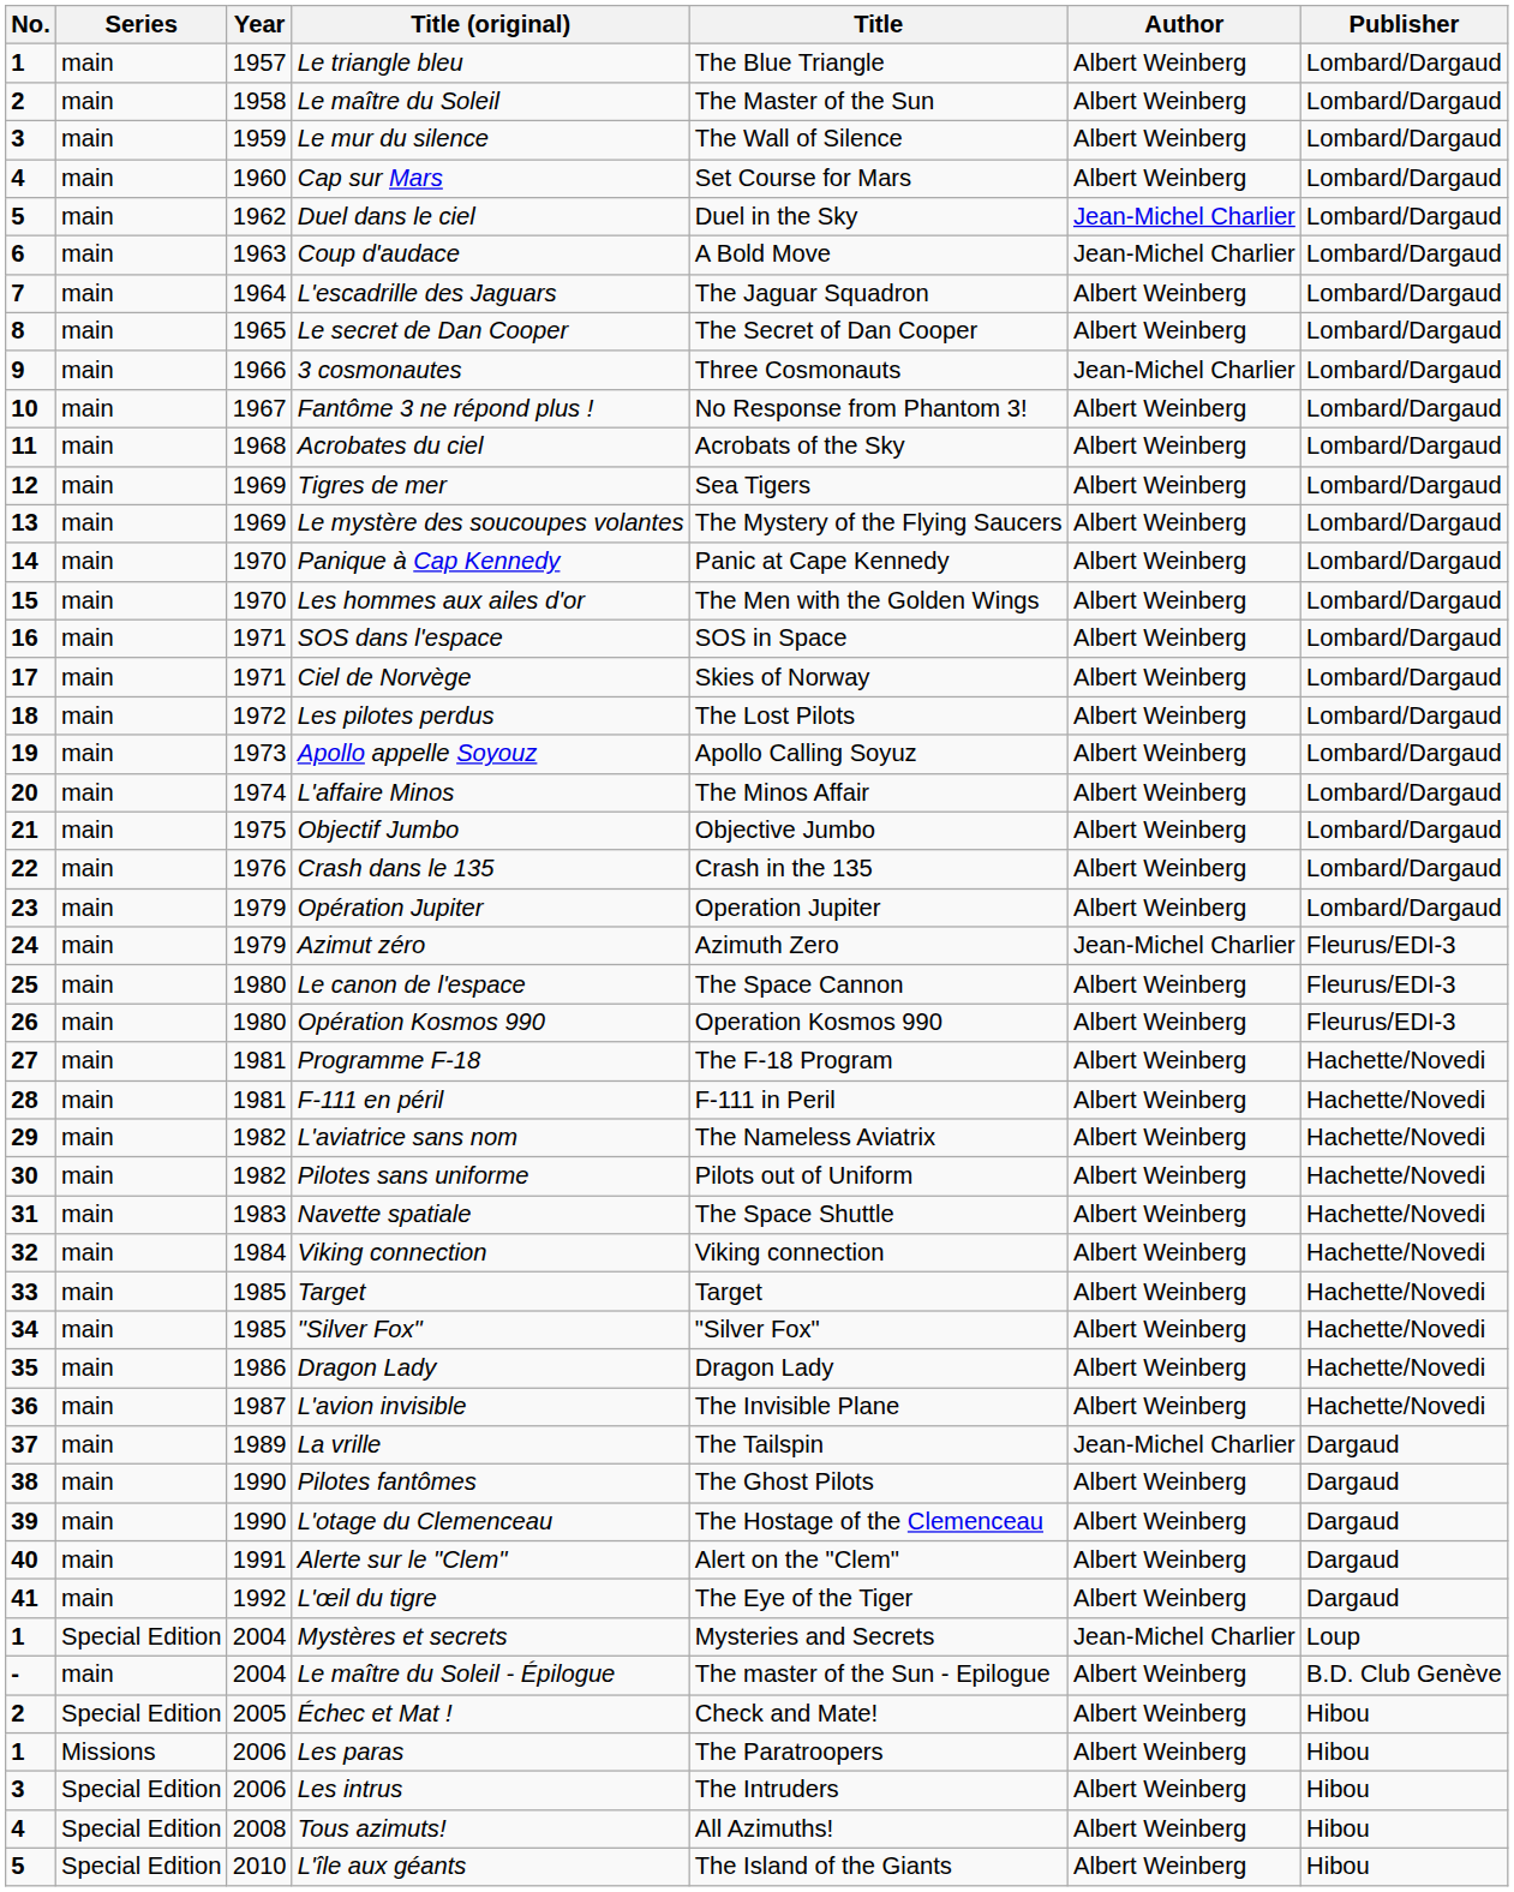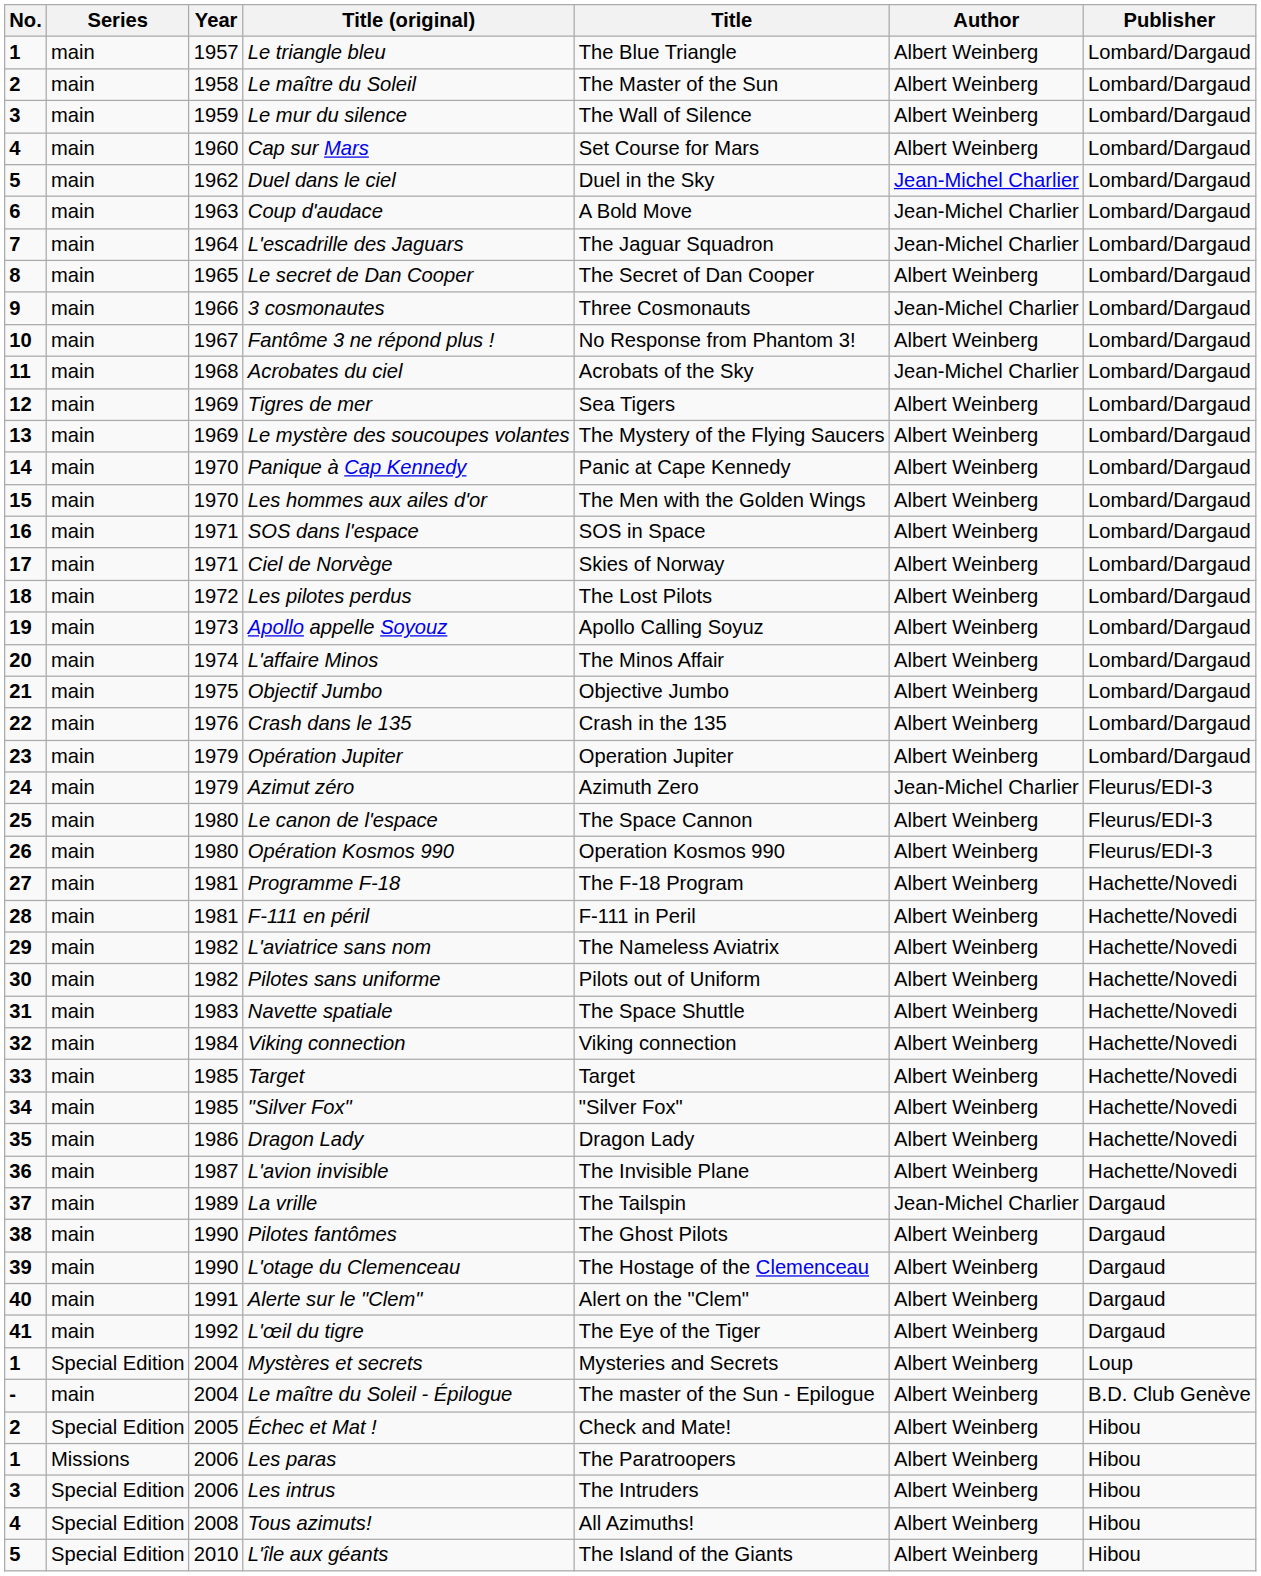 <table class="wikitable">
 <tr>
 <th>No.</th>
 <th>Series</th>
 <th>Year</th>
 <th>Title (original)</th>
 <th>Title</th>
 <th>Author</th>
 <th>Publisher</th>
 </tr>
 <tr>
 <td><strong>1</strong></td>
 <td>main</td>
 <td>1957</td>
 <td><em>Le triangle bleu</em></td>
 <td>The Blue Triangle</td>
 <td>Albert Weinberg</td>
 <td>Lombard/Dargaud</td>
 </tr>
 <tr>
 <td><strong>2</strong></td>
 <td>main</td>
 <td>1958</td>
 <td><em>Le maître du Soleil</em></td>
 <td>The Master of the Sun</td>
 <td>Albert Weinberg</td>
 <td>Lombard/Dargaud</td>
 </tr>
 <tr>
 <td><strong>3</strong></td>
 <td>main</td>
 <td>1959</td>
 <td><em>Le mur du silence</em></td>
 <td>The Wall of Silence</td>
 <td>Albert Weinberg</td>
 <td>Lombard/Dargaud</td>
 </tr>
 <tr>
 <td><strong>4</strong></td>
 <td>main</td>
 <td>1960</td>
 <td><em>Cap sur <a href='#'>Mars</a></em></td>
 <td>Set Course for Mars</td>
 <td>Albert Weinberg</td>
 <td>Lombard/Dargaud</td>
 </tr>
 <tr>
 <td><strong>5</strong></td>
 <td>main</td>
 <td>1962</td>
 <td><em>Duel dans le ciel</em></td>
 <td>Duel in the Sky</td>
 <td><a href='#'>Jean-Michel Charlier</a></td>
 <td>Lombard/Dargaud</td>
 </tr>
 <tr>
 <td><strong>6</strong></td>
 <td>main</td>
 <td>1963</td>
 <td><em>Coup d'audace</em></td>
 <td>A Bold Move</td>
 <td>Jean-Michel Charlier</td>
 <td>Lombard/Dargaud</td>
 </tr>
 <tr>
 <td><strong>7</strong></td>
 <td>main</td>
 <td>1964</td>
 <td><em>L'escadrille des Jaguars</em></td>
 <td>The Jaguar Squadron</td>
-<td>Albert Weinberg</td>
+<td>Jean-Michel Charlier</td>
 <td>Lombard/Dargaud</td>
 </tr>
 <tr>
 <td><strong>8</strong></td>
 <td>main</td>
 <td>1965</td>
 <td><em>Le secret de Dan Cooper</em></td>
 <td>The Secret of Dan Cooper</td>
 <td>Albert Weinberg</td>
 <td>Lombard/Dargaud</td>
 </tr>
 <tr>
 <td><strong>9</strong></td>
 <td>main</td>
 <td>1966</td>
 <td><em>3 cosmonautes</em></td>
 <td>Three Cosmonauts</td>
 <td>Jean-Michel Charlier</td>
 <td>Lombard/Dargaud</td>
 </tr>
 <tr>
 <td><strong>10</strong></td>
 <td>main</td>
 <td>1967</td>
 <td><em>Fantôme 3 ne répond plus !</em></td>
 <td>No Response from Phantom 3!</td>
 <td>Albert Weinberg</td>
 <td>Lombard/Dargaud</td>
 </tr>
 <tr>
 <td><strong>11</strong></td>
 <td>main</td>
 <td>1968</td>
 <td><em>Acrobates du ciel</em></td>
 <td>Acrobats of the Sky</td>
-<td>Albert Weinberg</td>
+<td>Jean-Michel Charlier</td>
 <td>Lombard/Dargaud</td>
 </tr>
 <tr>
 <td><strong>12</strong></td>
 <td>main</td>
 <td>1969</td>
 <td><em>Tigres de mer</em></td>
 <td>Sea Tigers</td>
 <td>Albert Weinberg</td>
 <td>Lombard/Dargaud</td>
 </tr>
 <tr>
 <td><strong>13</strong></td>
 <td>main</td>
 <td>1969</td>
 <td><em>Le mystère des soucoupes volantes</em></td>
 <td>The Mystery of the Flying Saucers</td>
 <td>Albert Weinberg</td>
 <td>Lombard/Dargaud</td>
 </tr>
 <tr>
 <td><strong>14</strong></td>
 <td>main</td>
 <td>1970</td>
 <td><em>Panique à <a href='#'>Cap Kennedy</a></em></td>
 <td>Panic at Cape Kennedy</td>
 <td>Albert Weinberg</td>
 <td>Lombard/Dargaud</td>
 </tr>
 <tr>
 <td><strong>15</strong></td>
 <td>main</td>
 <td>1970</td>
 <td><em>Les hommes aux ailes d'or</em></td>
 <td>The Men with the Golden Wings</td>
 <td>Albert Weinberg</td>
 <td>Lombard/Dargaud</td>
 </tr>
 <tr>
 <td><strong>16</strong></td>
 <td>main</td>
 <td>1971</td>
 <td><em>SOS dans l'espace</em></td>
 <td>SOS in Space</td>
 <td>Albert Weinberg</td>
 <td>Lombard/Dargaud</td>
 </tr>
 <tr>
 <td><strong>17</strong></td>
 <td>main</td>
 <td>1971</td>
 <td><em>Ciel de Norvège</em></td>
 <td>Skies of Norway</td>
 <td>Albert Weinberg</td>
 <td>Lombard/Dargaud</td>
 </tr>
 <tr>
 <td><strong>18</strong></td>
 <td>main</td>
 <td>1972</td>
 <td><em>Les pilotes perdus</em></td>
 <td>The Lost Pilots</td>
 <td>Albert Weinberg</td>
 <td>Lombard/Dargaud</td>
 </tr>
 <tr>
 <td><strong>19</strong></td>
 <td>main</td>
 <td>1973</td>
 <td><em><a href='#'>Apollo</a> appelle <a href='#'>Soyouz</a></em></td>
 <td>Apollo Calling Soyuz</td>
 <td>Albert Weinberg</td>
 <td>Lombard/Dargaud</td>
 </tr>
 <tr>
 <td><strong>20</strong></td>
 <td>main</td>
 <td>1974</td>
 <td><em>L'affaire Minos</em></td>
 <td>The Minos Affair</td>
 <td>Albert Weinberg</td>
 <td>Lombard/Dargaud</td>
 </tr>
 <tr>
 <td><strong>21</strong></td>
 <td>main</td>
 <td>1975</td>
 <td><em>Objectif Jumbo</em></td>
 <td>Objective Jumbo</td>
 <td>Albert Weinberg</td>
 <td>Lombard/Dargaud</td>
 </tr>
 <tr>
 <td><strong>22</strong></td>
 <td>main</td>
 <td>1976</td>
 <td><em>Crash dans le 135</em></td>
 <td>Crash in the 135</td>
 <td>Albert Weinberg</td>
 <td>Lombard/Dargaud</td>
 </tr>
 <tr>
 <td><strong>23</strong></td>
 <td>main</td>
 <td>1979</td>
 <td><em>Opération Jupiter</em></td>
 <td>Operation Jupiter</td>
 <td>Albert Weinberg</td>
 <td>Lombard/Dargaud</td>
 </tr>
 <tr>
 <td><strong>24</strong></td>
 <td>main</td>
 <td>1979</td>
 <td><em>Azimut zéro</em></td>
 <td>Azimuth Zero</td>
 <td>Jean-Michel Charlier</td>
 <td>Fleurus/EDI-3</td>
 </tr>
 <tr>
 <td><strong>25</strong></td>
 <td>main</td>
 <td>1980</td>
 <td><em>Le canon de l'espace</em></td>
 <td>The Space Cannon</td>
 <td>Albert Weinberg</td>
 <td>Fleurus/EDI-3</td>
 </tr>
 <tr>
 <td><strong>26</strong></td>
 <td>main</td>
 <td>1980</td>
 <td><em>Opération Kosmos 990</em></td>
 <td>Operation Kosmos 990</td>
 <td>Albert Weinberg</td>
 <td>Fleurus/EDI-3</td>
 </tr>
 <tr>
 <td><strong>27</strong></td>
 <td>main</td>
 <td>1981</td>
 <td><em>Programme F-18</em></td>
 <td>The F-18 Program</td>
 <td>Albert Weinberg</td>
 <td>Hachette/Novedi</td>
 </tr>
 <tr>
 <td><strong>28</strong></td>
 <td>main</td>
 <td>1981</td>
 <td><em>F-111 en péril</em></td>
 <td>F-111 in Peril</td>
 <td>Albert Weinberg</td>
 <td>Hachette/Novedi</td>
 </tr>
 <tr>
 <td><strong>29</strong></td>
 <td>main</td>
 <td>1982</td>
 <td><em>L'aviatrice sans nom</em></td>
 <td>The Nameless Aviatrix</td>
 <td>Albert Weinberg</td>
 <td>Hachette/Novedi</td>
 </tr>
 <tr>
 <td><strong>30</strong></td>
 <td>main</td>
 <td>1982</td>
 <td><em>Pilotes sans uniforme</em></td>
 <td>Pilots out of Uniform</td>
 <td>Albert Weinberg</td>
 <td>Hachette/Novedi</td>
 </tr>
 <tr>
 <td><strong>31</strong></td>
 <td>main</td>
 <td>1983</td>
 <td><em>Navette spatiale</em></td>
 <td>The Space Shuttle</td>
 <td>Albert Weinberg</td>
 <td>Hachette/Novedi</td>
 </tr>
 <tr>
 <td><strong>32</strong></td>
 <td>main</td>
 <td>1984</td>
 <td><em>Viking connection</em></td>
 <td>Viking connection</td>
 <td>Albert Weinberg</td>
 <td>Hachette/Novedi</td>
 </tr>
 <tr>
 <td><strong>33</strong></td>
 <td>main</td>
 <td>1985</td>
 <td><em>Target</em></td>
 <td>Target</td>
 <td>Albert Weinberg</td>
 <td>Hachette/Novedi</td>
 </tr>
 <tr>
 <td><strong>34</strong></td>
 <td>main</td>
 <td>1985</td>
 <td><em>"Silver Fox"</em></td>
 <td>"Silver Fox"</td>
 <td>Albert Weinberg</td>
 <td>Hachette/Novedi</td>
 </tr>
 <tr>
 <td><strong>35</strong></td>
 <td>main</td>
 <td>1986</td>
 <td><em>Dragon Lady</em></td>
 <td>Dragon Lady</td>
 <td>Albert Weinberg</td>
 <td>Hachette/Novedi</td>
 </tr>
 <tr>
 <td><strong>36</strong></td>
 <td>main</td>
 <td>1987</td>
 <td><em>L'avion invisible</em></td>
 <td>The Invisible Plane</td>
 <td>Albert Weinberg</td>
 <td>Hachette/Novedi</td>
 </tr>
 <tr>
 <td><strong>37</strong></td>
 <td>main</td>
 <td>1989</td>
 <td><em>La vrille</em></td>
 <td>The Tailspin</td>
 <td>Jean-Michel Charlier</td>
 <td>Dargaud</td>
 </tr>
 <tr>
 <td><strong>38</strong></td>
 <td>main</td>
 <td>1990</td>
 <td><em>Pilotes fantômes</em></td>
 <td>The Ghost Pilots</td>
 <td>Albert Weinberg</td>
 <td>Dargaud</td>
 </tr>
 <tr>
 <td><strong>39</strong></td>
 <td>main</td>
 <td>1990</td>
 <td><em>L'otage du Clemenceau</em></td>
 <td>The Hostage of the <a href='#'>Clemenceau</a></td>
 <td>Albert Weinberg</td>
 <td>Dargaud</td>
 </tr>
 <tr>
 <td><strong>40</strong></td>
 <td>main</td>
 <td>1991</td>
 <td><em>Alerte sur le "Clem"</em></td>
 <td>Alert on the "Clem"</td>
 <td>Albert Weinberg</td>
 <td>Dargaud</td>
 </tr>
 <tr>
 <td><strong>41</strong></td>
 <td>main</td>
 <td>1992</td>
 <td><em>L'œil du tigre</em></td>
 <td>The Eye of the Tiger</td>
 <td>Albert Weinberg</td>
 <td>Dargaud</td>
 </tr>
 <tr>
 <td><strong>1</strong></td>
 <td>Special Edition</td>
 <td>2004</td>
 <td><em>Mystères et secrets</em></td>
 <td>Mysteries and Secrets</td>
-<td>Jean-Michel Charlier</td>
+<td>Albert Weinberg</td>
 <td>Loup</td>
 </tr>
 <tr>
 <td><strong>-</strong></td>
 <td>main</td>
 <td>2004</td>
 <td><em>Le maître du Soleil - Épilogue</em></td>
 <td>The master of the Sun - Epilogue</td>
 <td>Albert Weinberg</td>
 <td>B.D. Club Genève</td>
 </tr>
 <tr>
 <td><strong>2</strong></td>
 <td>Special Edition</td>
 <td>2005</td>
 <td><em>Échec et Mat !</em></td>
 <td>Check and Mate!</td>
 <td>Albert Weinberg</td>
 <td>Hibou</td>
 </tr>
 <tr>
 <td><strong>1</strong></td>
 <td>Missions</td>
 <td>2006</td>
 <td><em>Les paras</em></td>
 <td>The Paratroopers</td>
 <td>Albert Weinberg</td>
 <td>Hibou</td>
 </tr>
 <tr>
 <td><strong>3</strong></td>
 <td>Special Edition</td>
 <td>2006</td>
 <td><em>Les intrus</em></td>
 <td>The Intruders</td>
 <td>Albert Weinberg</td>
 <td>Hibou</td>
 </tr>
 <tr>
 <td><strong>4</strong></td>
 <td>Special Edition</td>
 <td>2008</td>
 <td><em>Tous azimuts!</em></td>
 <td>All Azimuths!</td>
 <td>Albert Weinberg</td>
 <td>Hibou</td>
 </tr>
 <tr>
 <td><strong>5</strong></td>
 <td>Special Edition</td>
 <td>2010</td>
 <td><em>L'île aux géants</em></td>
 <td>The Island of the Giants</td>
 <td>Albert Weinberg</td>
 <td>Hibou</td>
 </tr>
 </table>
